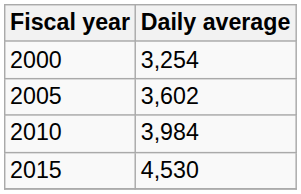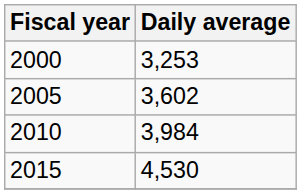 <table class="wikitable">
 <tr>
 <th>Fiscal year</th>
 <th>Daily average</th>
 </tr>
 <tr>
 <td>2000</td>
-<td>3,254</td>
+<td>3,253</td>
 </tr>
 <tr>
 <td>2005</td>
 <td>3,602</td>
 </tr>
 <tr>
 <td>2010</td>
 <td>3,984</td>
 </tr>
 <tr>
 <td>2015</td>
 <td>4,530</td>
 </tr>
 <tr>
 </tr>
 </table>
